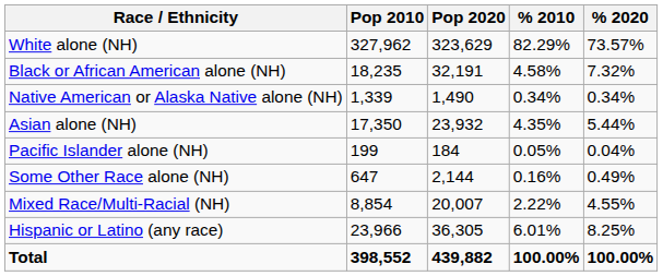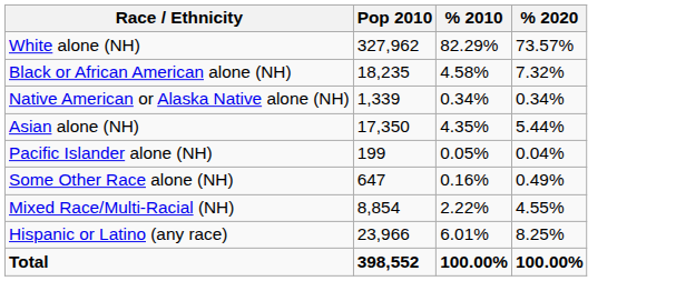 <table class="wikitable">
 <tr>
 <th>Race / Ethnicity</th>
 <th>Pop 2010</th>
-<th>Pop 2020</th>
 <th>% 2010</th>
 <th>% 2020</th>
 </tr>
 <tr>
 <td><a href='#'>White</a> alone (NH)</td>
 <td>327,962</td>
-<td>323,629</td>
 <td>82.29%</td>
 <td>73.57%</td>
 </tr>
 <tr>
 <td><a href='#'>Black or African American</a> alone (NH)</td>
 <td>18,235</td>
-<td>32,191</td>
 <td>4.58%</td>
 <td>7.32%</td>
 </tr>
 <tr>
 <td><a href='#'>Native American</a> or <a href='#'>Alaska Native</a> alone (NH)</td>
 <td>1,339</td>
-<td>1,490</td>
 <td>0.34%</td>
 <td>0.34%</td>
 </tr>
 <tr>
 <td><a href='#'>Asian</a> alone (NH)</td>
 <td>17,350</td>
-<td>23,932</td>
 <td>4.35%</td>
 <td>5.44%</td>
 </tr>
 <tr>
 <td><a href='#'>Pacific Islander</a> alone (NH)</td>
 <td>199</td>
-<td>184</td>
 <td>0.05%</td>
 <td>0.04%</td>
 </tr>
 <tr>
 <td><a href='#'>Some Other Race</a> alone (NH)</td>
 <td>647</td>
-<td>2,144</td>
 <td>0.16%</td>
 <td>0.49%</td>
 </tr>
 <tr>
 <td><a href='#'>Mixed Race/Multi-Racial</a> (NH)</td>
 <td>8,854</td>
-<td>20,007</td>
 <td>2.22%</td>
 <td>4.55%</td>
 </tr>
 <tr>
 <td><a href='#'>Hispanic or Latino</a> (any race)</td>
 <td>23,966</td>
-<td>36,305</td>
 <td>6.01%</td>
 <td>8.25%</td>
 </tr>
 <tr>
 <td><strong>Total</strong></td>
 <td><strong>398,552</strong></td>
-<td><strong>439,882</strong></td>
 <td><strong>100.00%</strong></td>
 <td><strong>100.00%</strong></td>
 </tr>
 </table>
